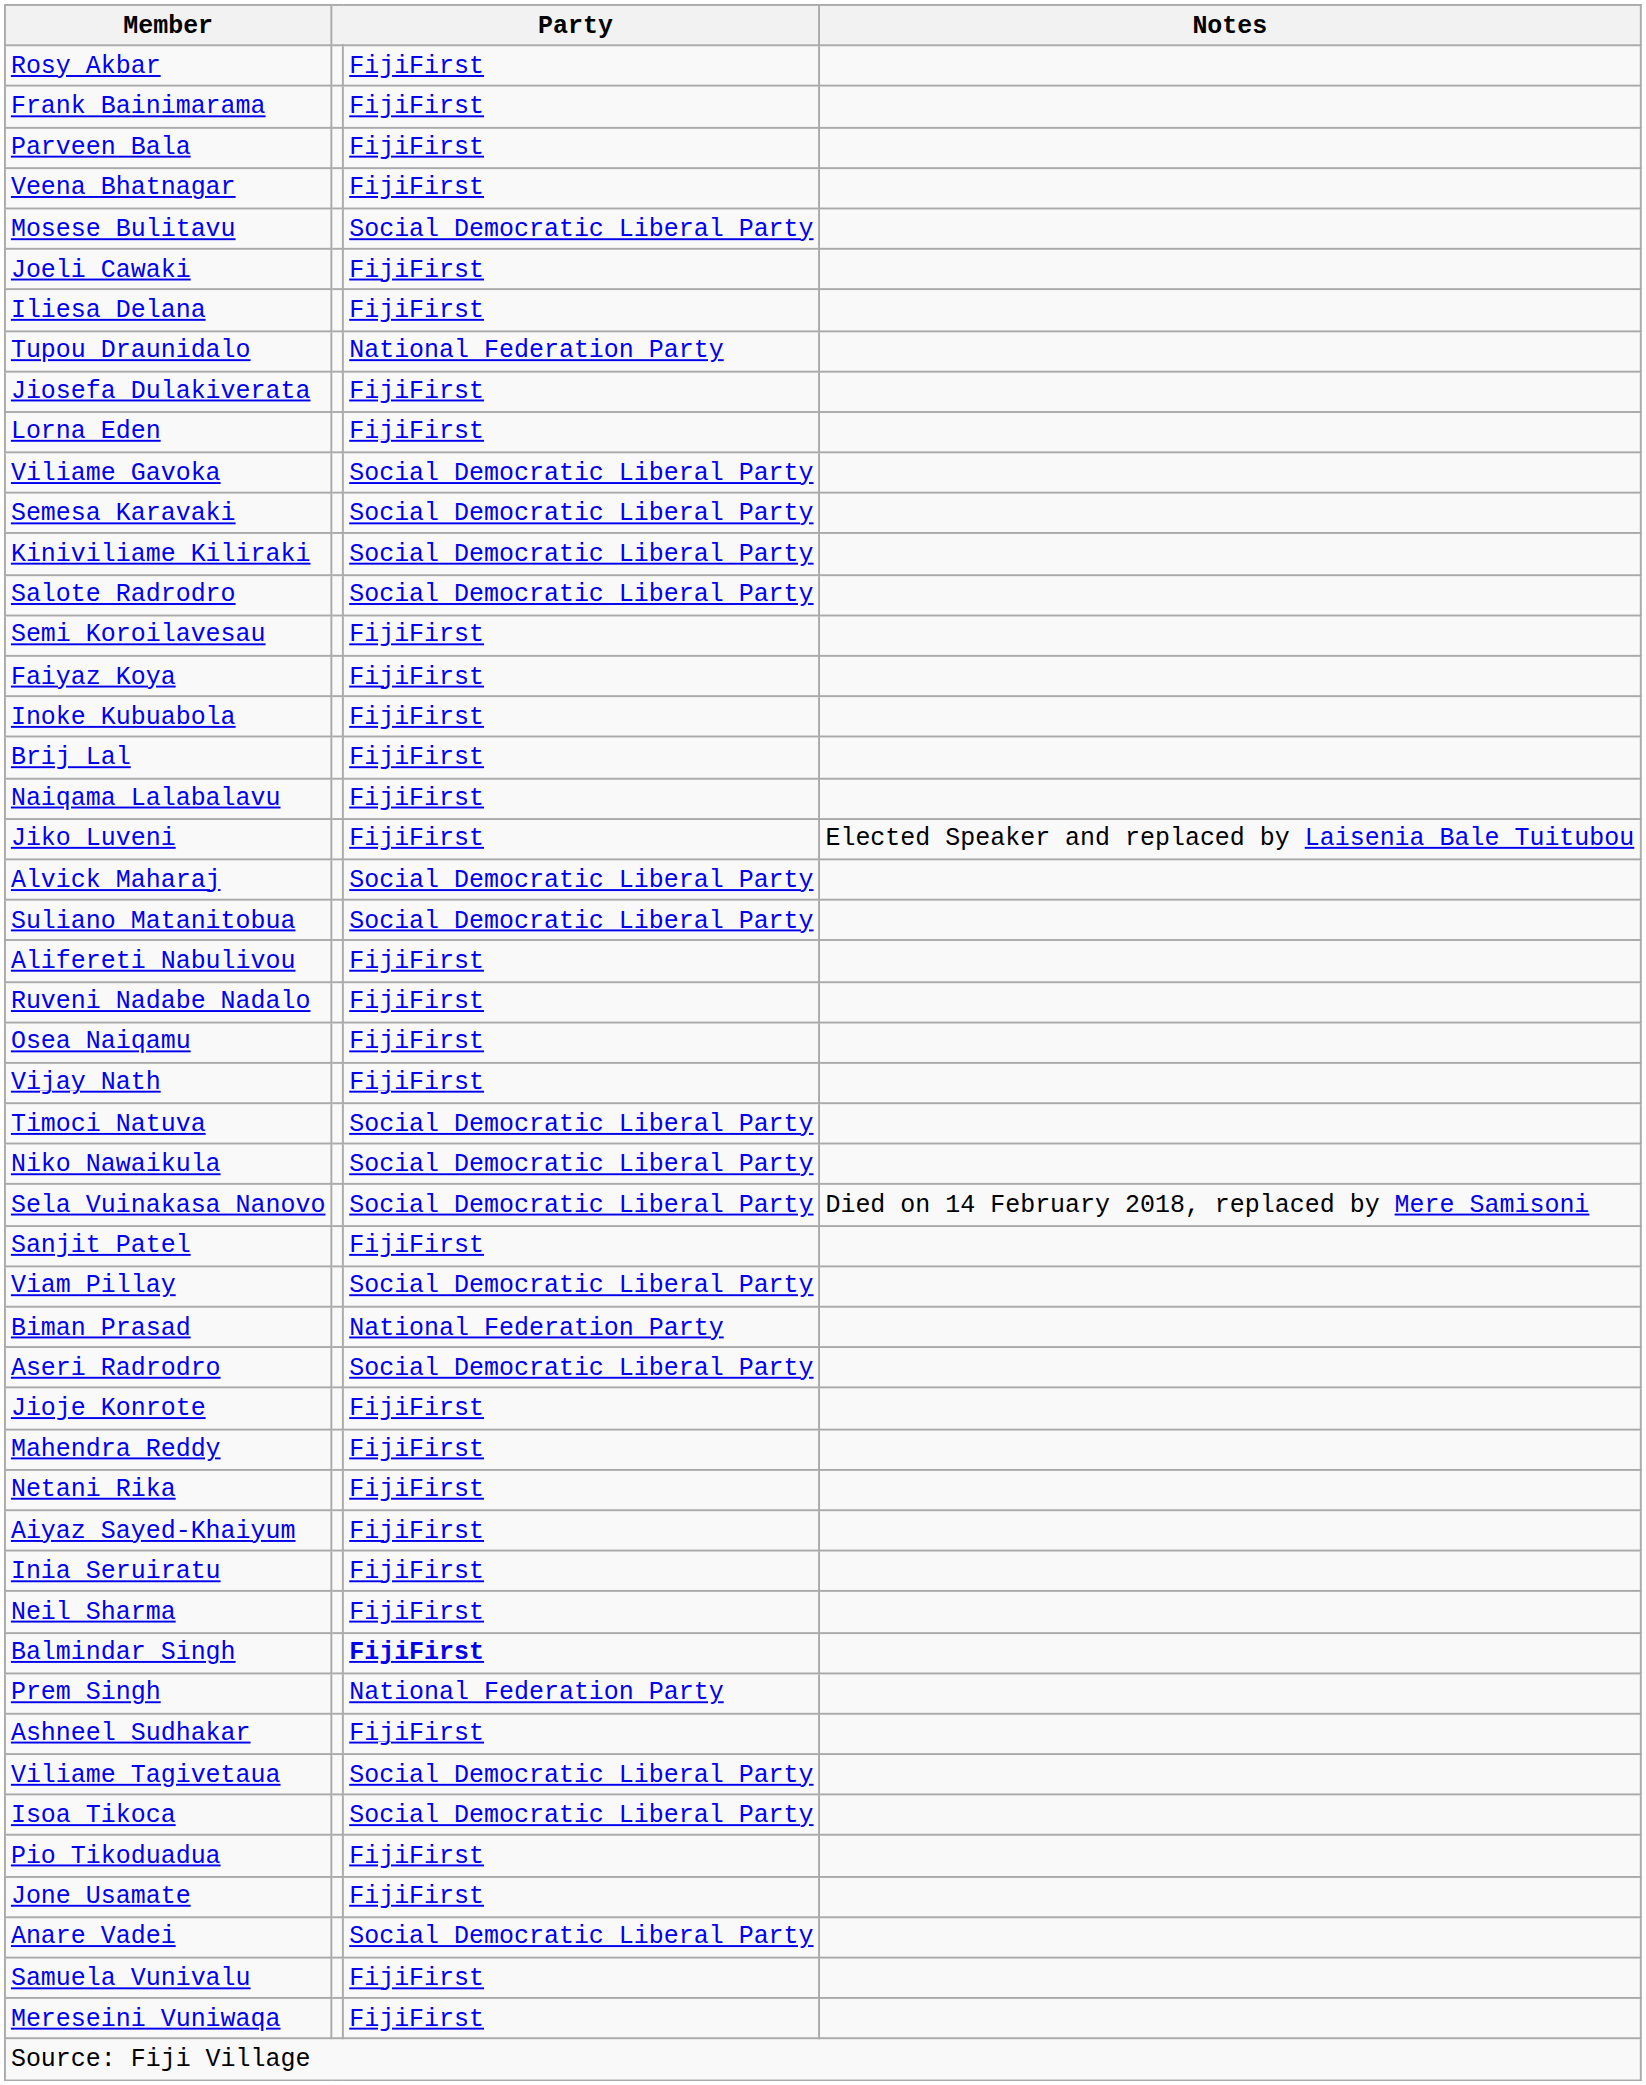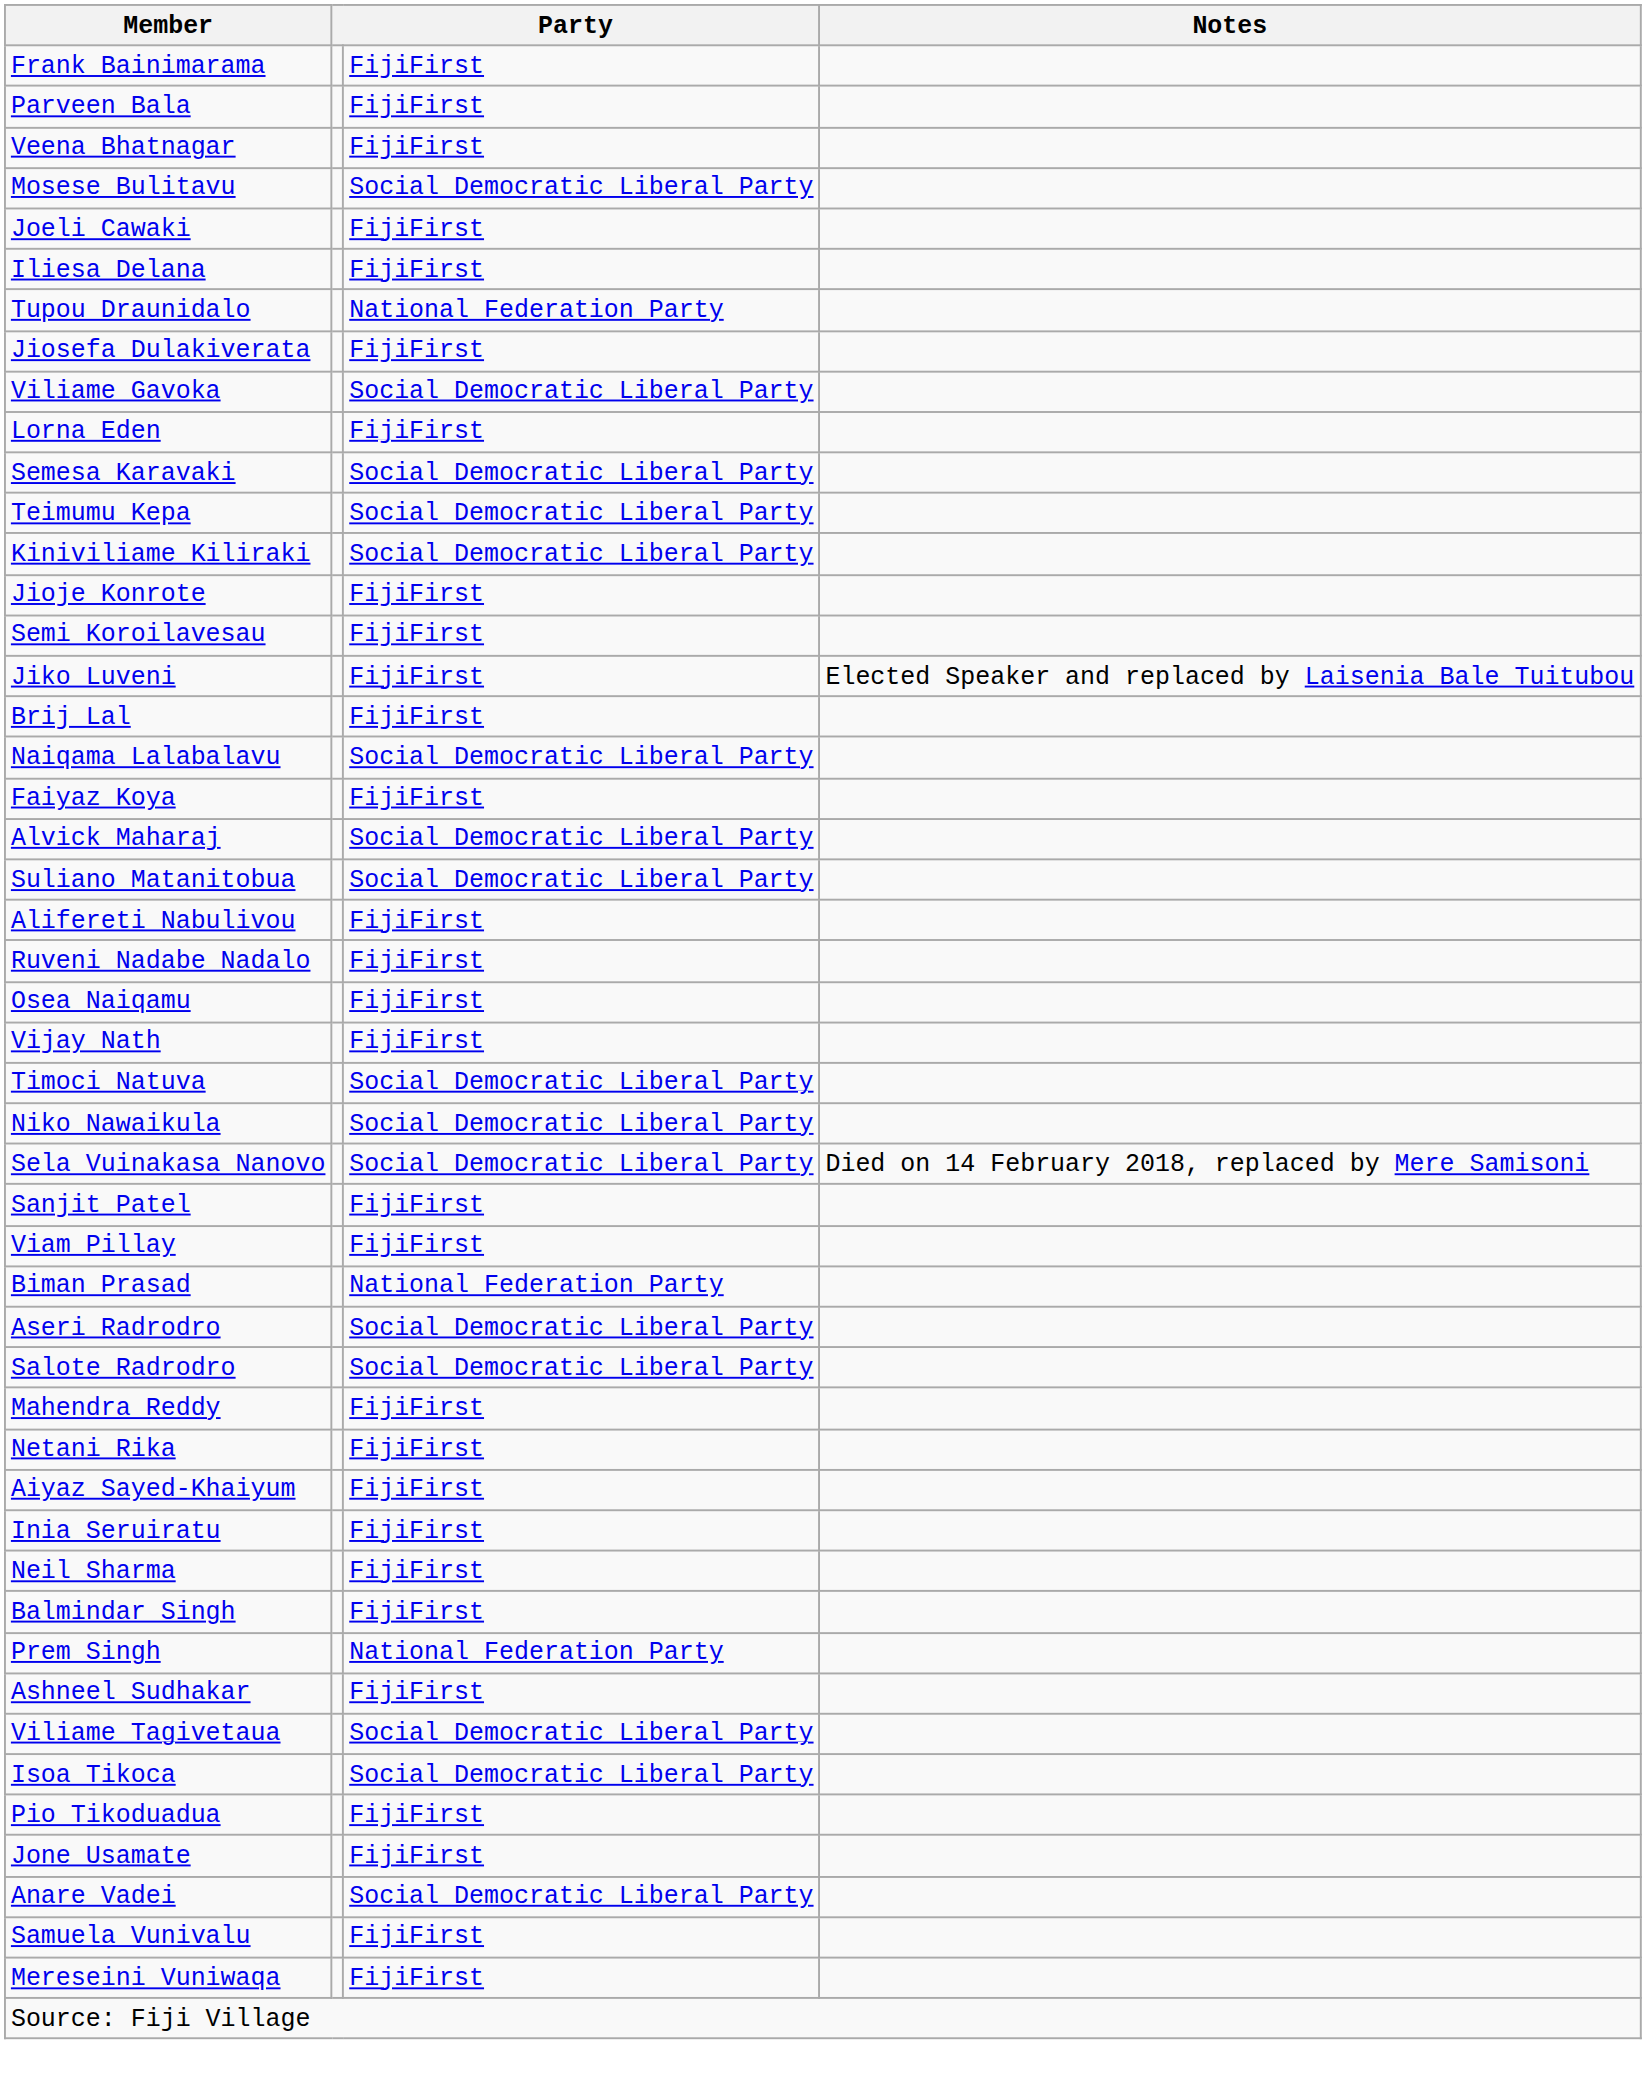 <table class="wikitable sortable">
 <tr>
 <th>Member</th>
 <th colspan=2>Party</th>
 <th>Notes</th>
-</tr>
-<tr>
-<td><a href='#'>Rosy Akbar</a></td>
-<td bgcolor=></td>
-<td><a href='#'>FijiFirst</a></td>
-<td></td>
 </tr>
 <tr>
 <td><a href='#'>Frank Bainimarama</a></td>
 <td bgcolor=></td>
 <td><a href='#'>FijiFirst</a></td>
 <td></td>
 </tr>
 <tr>
 <td><a href='#'>Parveen Bala</a></td>
 <td bgcolor=></td>
 <td><a href='#'>FijiFirst</a></td>
 <td></td>
 </tr>
 <tr>
 <td><a href='#'>Veena Bhatnagar</a></td>
 <td bgcolor=></td>
 <td><a href='#'>FijiFirst</a></td>
 <td></td>
 </tr>
 <tr>
 <td><a href='#'>Mosese Bulitavu</a></td>
 <td bgcolor=></td>
 <td><a href='#'>Social Democratic Liberal Party</a></td>
 <td></td>
 </tr>
 <tr>
 <td><a href='#'>Joeli Cawaki</a></td>
 <td bgcolor=></td>
 <td><a href='#'>FijiFirst</a></td>
 <td></td>
 </tr>
 <tr>
 <td><a href='#'>Iliesa Delana</a></td>
 <td bgcolor=></td>
 <td><a href='#'>FijiFirst</a></td>
 <td></td>
 </tr>
 <tr>
 <td><a href='#'>Tupou Draunidalo</a></td>
 <td bgcolor=></td>
 <td><a href='#'>National Federation Party</a></td>
 <td></td>
 </tr>
 <tr>
 <td><a href='#'>Jiosefa Dulakiverata</a></td>
 <td bgcolor=></td>
 <td><a href='#'>FijiFirst</a></td>
 <td></td>
 </tr>
 <tr>
+<td><a href='#'>Viliame Gavoka</a></td>
+<td bgcolor=></td>
+<td><a href='#'>Social Democratic Liberal Party</a></td>
+<td></td>
+</tr>
+<tr>
 <td><a href='#'>Lorna Eden</a></td>
 <td bgcolor=></td>
 <td><a href='#'>FijiFirst</a></td>
 <td></td>
 </tr>
 <tr>
-<td><a href='#'>Viliame Gavoka</a></td>
+<td><a href='#'>Semesa Karavaki</a></td>
 <td bgcolor=></td>
 <td><a href='#'>Social Democratic Liberal Party</a></td>
 <td></td>
 </tr>
 <tr>
-<td><a href='#'>Semesa Karavaki</a></td>
+<td><a href='#'>Teimumu Kepa</a></td>
 <td bgcolor=></td>
 <td><a href='#'>Social Democratic Liberal Party</a></td>
 <td></td>
 </tr>
 <tr>
 <td><a href='#'>Kiniviliame Kiliraki</a></td>
 <td bgcolor=></td>
 <td><a href='#'>Social Democratic Liberal Party</a></td>
 <td></td>
 </tr>
 <tr>
-<td><a href='#'>Salote Radrodro</a></td>
+<td><a href='#'>Jioje Konrote</a></td>
 <td bgcolor=></td>
-<td><a href='#'>Social Democratic Liberal Party</a></td>
+<td><a href='#'>FijiFirst</a></td>
 <td></td>
 </tr>
 <tr>
 <td><a href='#'>Semi Koroilavesau</a></td>
 <td bgcolor=></td>
 <td><a href='#'>FijiFirst</a></td>
 <td></td>
 </tr>
 <tr>
-<td><a href='#'>Faiyaz Koya</a></td>
+<td><a href='#'>Jiko Luveni</a></td>
 <td bgcolor=></td>
 <td><a href='#'>FijiFirst</a></td>
-<td></td>
-</tr>
-<tr>
-<td><a href='#'>Inoke Kubuabola</a></td>
-<td bgcolor=></td>
-<td><a href='#'>FijiFirst</a></td>
-<td></td>
+<td>Elected Speaker and replaced by <a href='#'>Laisenia Bale Tuitubou</a></td>
 </tr>
 <tr>
 <td><a href='#'>Brij Lal</a></td>
 <td bgcolor=></td>
 <td><a href='#'>FijiFirst</a></td>
 <td></td>
 </tr>
 <tr>
 <td><a href='#'>Naiqama Lalabalavu</a></td>
 <td bgcolor=></td>
-<td><a href='#'>FijiFirst</a></td>
+<td><a href='#'>Social Democratic Liberal Party</a></td>
 <td></td>
 </tr>
 <tr>
-<td><a href='#'>Jiko Luveni</a></td>
+<td><a href='#'>Faiyaz Koya</a></td>
 <td bgcolor=></td>
 <td><a href='#'>FijiFirst</a></td>
-<td>Elected Speaker and replaced by <a href='#'>Laisenia Bale Tuitubou</a></td>
+<td></td>
 </tr>
 <tr>
 <td><a href='#'>Alvick Maharaj</a></td>
 <td bgcolor=></td>
 <td><a href='#'>Social Democratic Liberal Party</a></td>
 <td></td>
 </tr>
 <tr>
 <td><a href='#'>Suliano Matanitobua</a></td>
 <td bgcolor=></td>
 <td><a href='#'>Social Democratic Liberal Party</a></td>
 <td></td>
 </tr>
 <tr>
 <td><a href='#'>Alifereti Nabulivou</a></td>
 <td bgcolor=></td>
 <td><a href='#'>FijiFirst</a></td>
 <td></td>
 </tr>
 <tr>
 <td><a href='#'>Ruveni Nadabe Nadalo</a></td>
 <td bgcolor=></td>
 <td><a href='#'>FijiFirst</a></td>
 <td></td>
 </tr>
 <tr>
 <td><a href='#'>Osea Naiqamu</a></td>
 <td bgcolor=></td>
 <td><a href='#'>FijiFirst</a></td>
 <td></td>
 </tr>
 <tr>
 <td><a href='#'>Vijay Nath</a></td>
 <td bgcolor=></td>
 <td><a href='#'>FijiFirst</a></td>
 <td></td>
 </tr>
 <tr>
 <td><a href='#'>Timoci Natuva</a></td>
 <td bgcolor=></td>
 <td><a href='#'>Social Democratic Liberal Party</a></td>
 <td></td>
 </tr>
 <tr>
 <td><a href='#'>Niko Nawaikula</a></td>
 <td bgcolor=></td>
 <td><a href='#'>Social Democratic Liberal Party</a></td>
 <td></td>
 </tr>
 <tr>
 <td><a href='#'>Sela Vuinakasa Nanovo</a></td>
 <td bgcolor=></td>
 <td><a href='#'>Social Democratic Liberal Party</a></td>
 <td>Died on 14 February 2018, replaced by <a href='#'>Mere Samisoni</a></td>
 </tr>
 <tr>
 <td><a href='#'>Sanjit Patel</a></td>
 <td bgcolor=></td>
 <td><a href='#'>FijiFirst</a></td>
 <td></td>
 </tr>
 <tr>
 <td><a href='#'>Viam Pillay</a></td>
 <td bgcolor=></td>
-<td><a href='#'>Social Democratic Liberal Party</a></td>
+<td><a href='#'>FijiFirst</a></td>
 <td></td>
 </tr>
 <tr>
 <td><a href='#'>Biman Prasad</a></td>
 <td bgcolor=></td>
 <td><a href='#'>National Federation Party</a></td>
 <td></td>
 </tr>
 <tr>
 <td><a href='#'>Aseri Radrodro</a></td>
 <td bgcolor=></td>
 <td><a href='#'>Social Democratic Liberal Party</a></td>
 <td></td>
 </tr>
 <tr>
-<td><a href='#'>Jioje Konrote</a></td>
+<td><a href='#'>Salote Radrodro</a></td>
 <td bgcolor=></td>
-<td><a href='#'>FijiFirst</a></td>
+<td><a href='#'>Social Democratic Liberal Party</a></td>
 <td></td>
 </tr>
 <tr>
 <td><a href='#'>Mahendra Reddy</a></td>
 <td bgcolor=></td>
 <td><a href='#'>FijiFirst</a></td>
 <td></td>
 </tr>
 <tr>
 <td><a href='#'>Netani Rika</a></td>
 <td bgcolor=></td>
 <td><a href='#'>FijiFirst</a></td>
 <td></td>
 </tr>
 <tr>
 <td><a href='#'>Aiyaz Sayed-Khaiyum</a></td>
 <td bgcolor=></td>
 <td><a href='#'>FijiFirst</a></td>
 <td></td>
 </tr>
 <tr>
 <td><a href='#'>Inia Seruiratu</a></td>
 <td bgcolor=></td>
 <td><a href='#'>FijiFirst</a></td>
 <td></td>
 </tr>
 <tr>
 <td><a href='#'>Neil Sharma</a></td>
 <td bgcolor=></td>
 <td><a href='#'>FijiFirst</a></td>
 <td></td>
 </tr>
 <tr>
 <td><a href='#'>Balmindar Singh</a></td>
 <td bgcolor=></td>
-<td><strong><a href='#'>FijiFirst</a></strong></td>
+<td><a href='#'>FijiFirst</a></td>
 <td></td>
 </tr>
 <tr>
 <td><a href='#'>Prem Singh</a></td>
 <td bgcolor=></td>
 <td><a href='#'>National Federation Party</a></td>
 <td></td>
 </tr>
 <tr>
 <td><a href='#'>Ashneel Sudhakar</a></td>
 <td bgcolor=></td>
 <td><a href='#'>FijiFirst</a></td>
 <td></td>
 </tr>
 <tr>
 <td><a href='#'>Viliame Tagivetaua</a></td>
 <td bgcolor=></td>
 <td><a href='#'>Social Democratic Liberal Party</a></td>
 <td></td>
 </tr>
 <tr>
 <td><a href='#'>Isoa Tikoca</a></td>
 <td bgcolor=></td>
 <td><a href='#'>Social Democratic Liberal Party</a></td>
 <td></td>
 </tr>
 <tr>
 <td><a href='#'>Pio Tikoduadua</a></td>
 <td bgcolor=></td>
 <td><a href='#'>FijiFirst</a></td>
 <td></td>
 </tr>
 <tr>
 <td><a href='#'>Jone Usamate</a></td>
 <td bgcolor=></td>
 <td><a href='#'>FijiFirst</a></td>
 <td></td>
 </tr>
 <tr>
 <td><a href='#'>Anare Vadei</a></td>
 <td bgcolor=></td>
 <td><a href='#'>Social Democratic Liberal Party</a></td>
 <td></td>
 </tr>
 <tr>
 <td><a href='#'>Samuela Vunivalu</a></td>
 <td bgcolor=></td>
 <td><a href='#'>FijiFirst</a></td>
 <td></td>
 </tr>
 <tr>
 <td><a href='#'>Mereseini Vuniwaqa</a></td>
 <td bgcolor=></td>
 <td><a href='#'>FijiFirst</a></td>
 <td></td>
 </tr>
 <tr class=sortbottom>
 <td colspan=4>Source: Fiji Village</td>
 </tr>
 </table>
